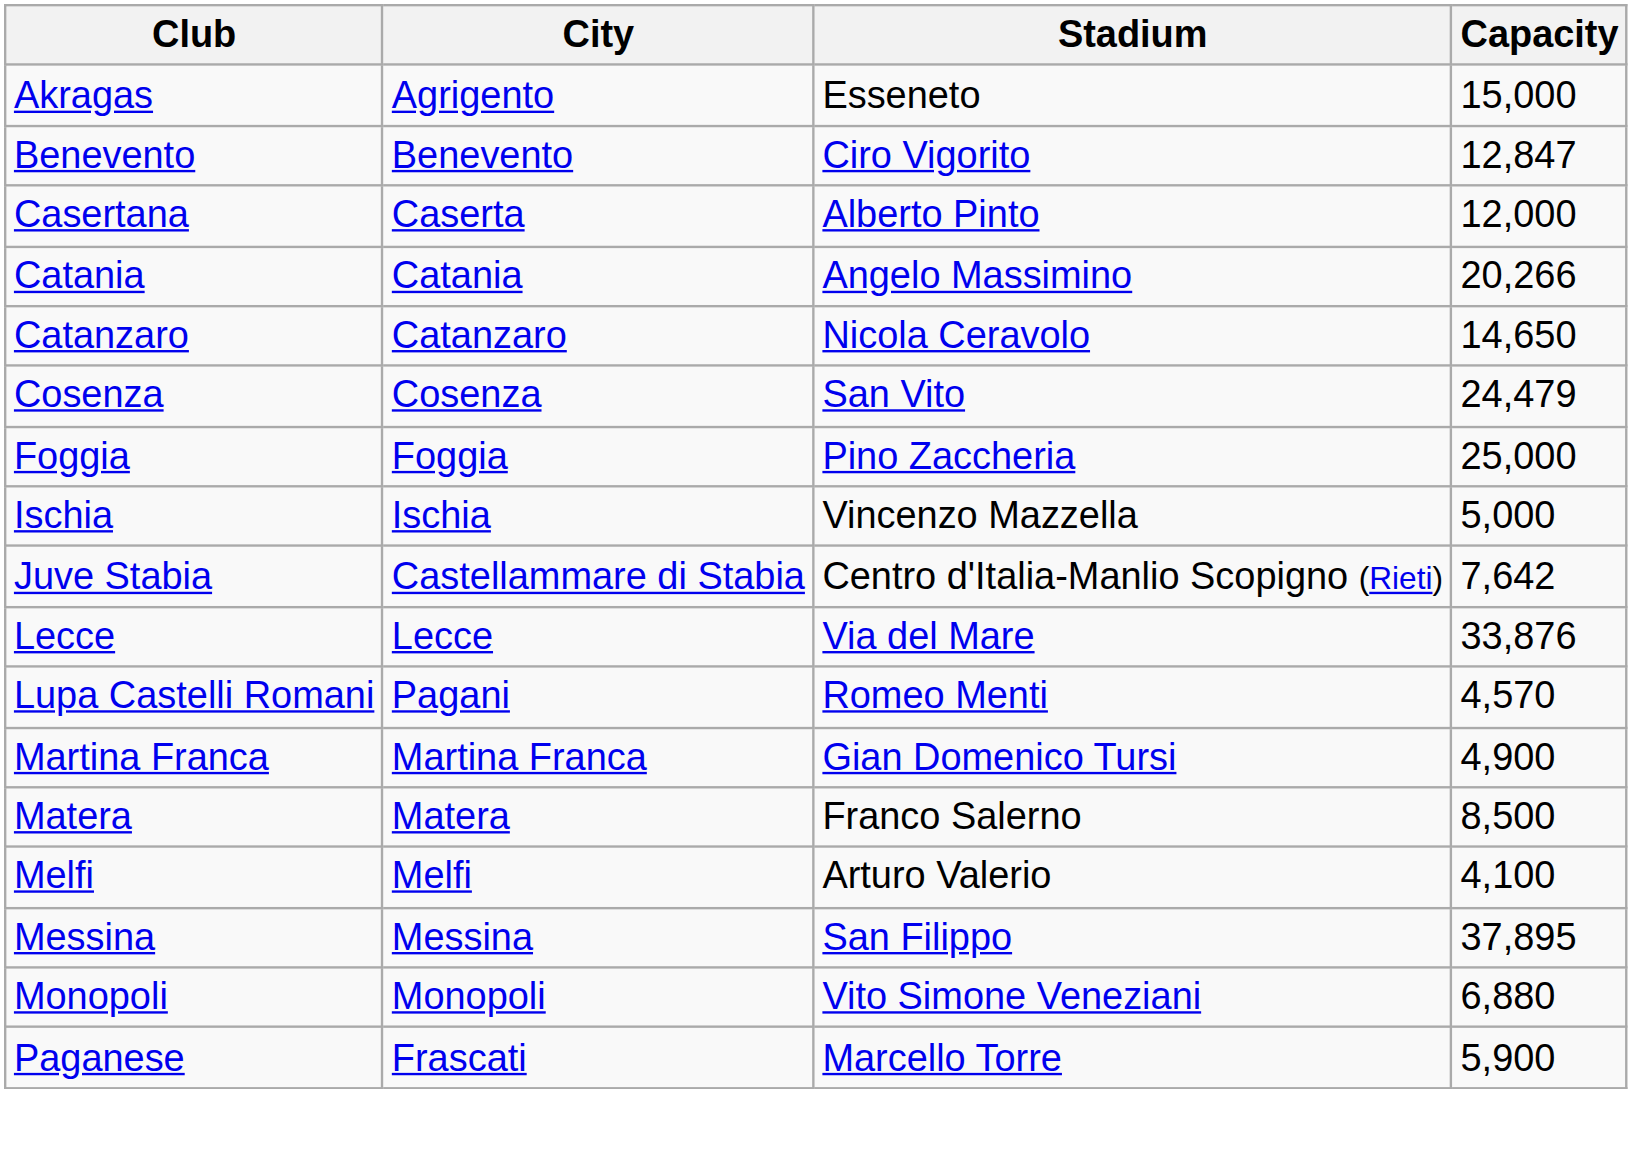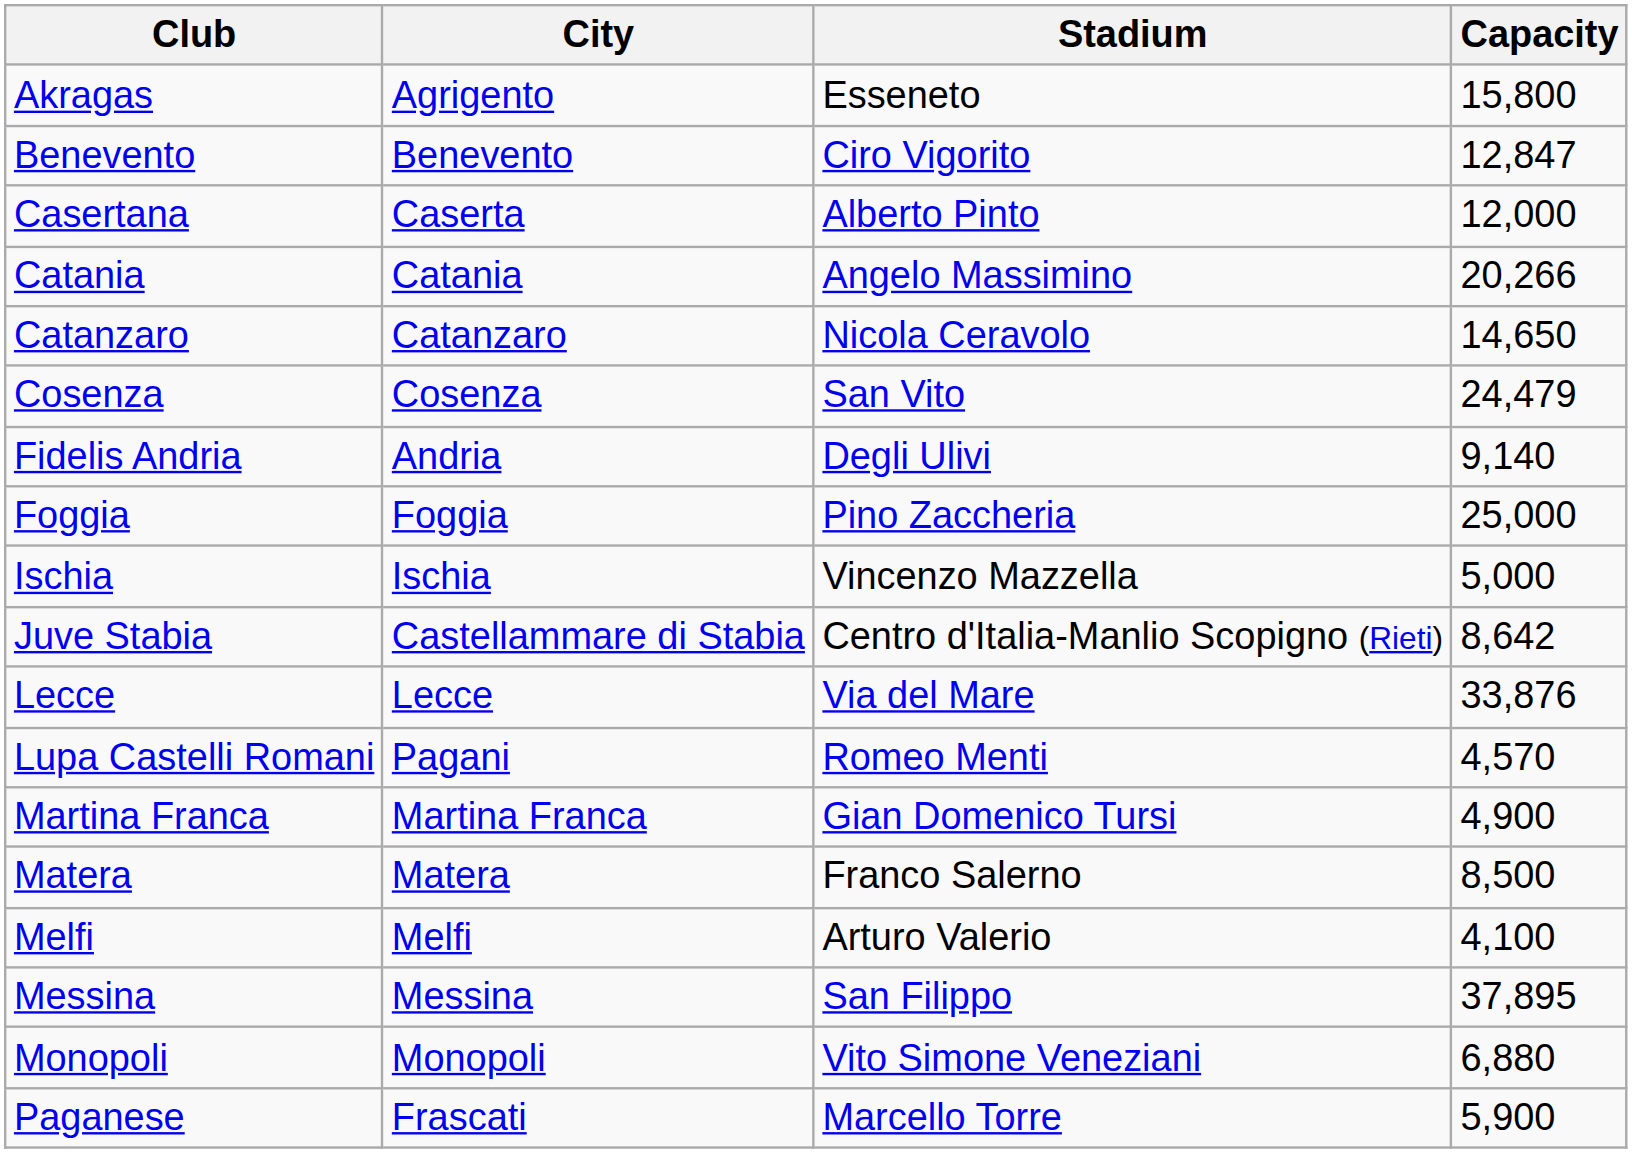 <table class="wikitable sortable">
 <tr>
 <th>Club</th>
 <th>City</th>
 <th>Stadium</th>
 <th>Capacity</th>
 </tr>
 <tr>
 <td><a href='#'>Akragas</a></td>
 <td><a href='#'>Agrigento</a></td>
 <td>Esseneto</td>
-<td>15,000</td>
+<td>15,800</td>
 </tr>
 <tr>
 <td><a href='#'>Benevento</a></td>
 <td><a href='#'>Benevento</a></td>
 <td><a href='#'>Ciro Vigorito</a></td>
 <td>12,847</td>
 </tr>
 <tr>
 <td><a href='#'>Casertana</a></td>
 <td><a href='#'>Caserta</a></td>
 <td><a href='#'>Alberto Pinto</a></td>
 <td>12,000</td>
 </tr>
 <tr>
 <td><a href='#'>Catania</a></td>
 <td><a href='#'>Catania</a></td>
 <td><a href='#'>Angelo Massimino</a></td>
 <td>20,266</td>
 </tr>
 <tr>
 <td><a href='#'>Catanzaro</a></td>
 <td><a href='#'>Catanzaro</a></td>
 <td><a href='#'>Nicola Ceravolo</a></td>
 <td>14,650</td>
 </tr>
 <tr>
 <td><a href='#'>Cosenza</a></td>
 <td><a href='#'>Cosenza</a></td>
 <td><a href='#'>San Vito</a></td>
 <td>24,479</td>
 </tr>
 <tr>
+<td><a href='#'>Fidelis Andria</a></td>
+<td><a href='#'>Andria</a></td>
+<td><a href='#'>Degli Ulivi</a></td>
+<td>9,140</td>
+</tr>
+<tr>
 <td><a href='#'>Foggia</a></td>
 <td><a href='#'>Foggia</a></td>
 <td><a href='#'>Pino Zaccheria</a></td>
 <td>25,000</td>
 </tr>
 <tr>
 <td><a href='#'>Ischia</a></td>
 <td><a href='#'>Ischia</a></td>
 <td>Vincenzo Mazzella</td>
 <td>5,000</td>
 </tr>
 <tr>
 <td><a href='#'>Juve Stabia</a></td>
 <td><a href='#'>Castellammare di Stabia</a></td>
 <td>Centro d'Italia-Manlio Scopigno <small>(<a href='#'>Rieti</a>)</small></td>
-<td>7,642</td>
+<td>8,642</td>
 </tr>
 <tr>
 <td><a href='#'>Lecce</a></td>
 <td><a href='#'>Lecce</a></td>
 <td><a href='#'>Via del Mare</a></td>
 <td>33,876</td>
 </tr>
 <tr>
 <td><a href='#'>Lupa Castelli Romani</a></td>
 <td><a href='#'>Pagani</a></td>
 <td><a href='#'>Romeo Menti</a></td>
 <td>4,570</td>
 </tr>
 <tr>
 <td><a href='#'>Martina Franca</a></td>
 <td><a href='#'>Martina Franca</a></td>
 <td><a href='#'>Gian Domenico Tursi</a></td>
 <td>4,900</td>
 </tr>
 <tr>
 <td><a href='#'>Matera</a></td>
 <td><a href='#'>Matera</a></td>
 <td>Franco Salerno</td>
 <td>8,500</td>
 </tr>
 <tr>
 <td><a href='#'>Melfi</a></td>
 <td><a href='#'>Melfi</a></td>
 <td>Arturo Valerio</td>
 <td>4,100</td>
 </tr>
 <tr>
 <td><a href='#'>Messina</a></td>
 <td><a href='#'>Messina</a></td>
 <td><a href='#'>San Filippo</a></td>
 <td>37,895</td>
 </tr>
 <tr>
 <td><a href='#'>Monopoli</a></td>
 <td><a href='#'>Monopoli</a></td>
 <td><a href='#'>Vito Simone Veneziani</a></td>
 <td>6,880</td>
 </tr>
 <tr>
 <td><a href='#'>Paganese</a></td>
 <td><a href='#'>Frascati</a></td>
 <td><a href='#'>Marcello Torre</a></td>
 <td>5,900</td>
 </tr>
 </table>
